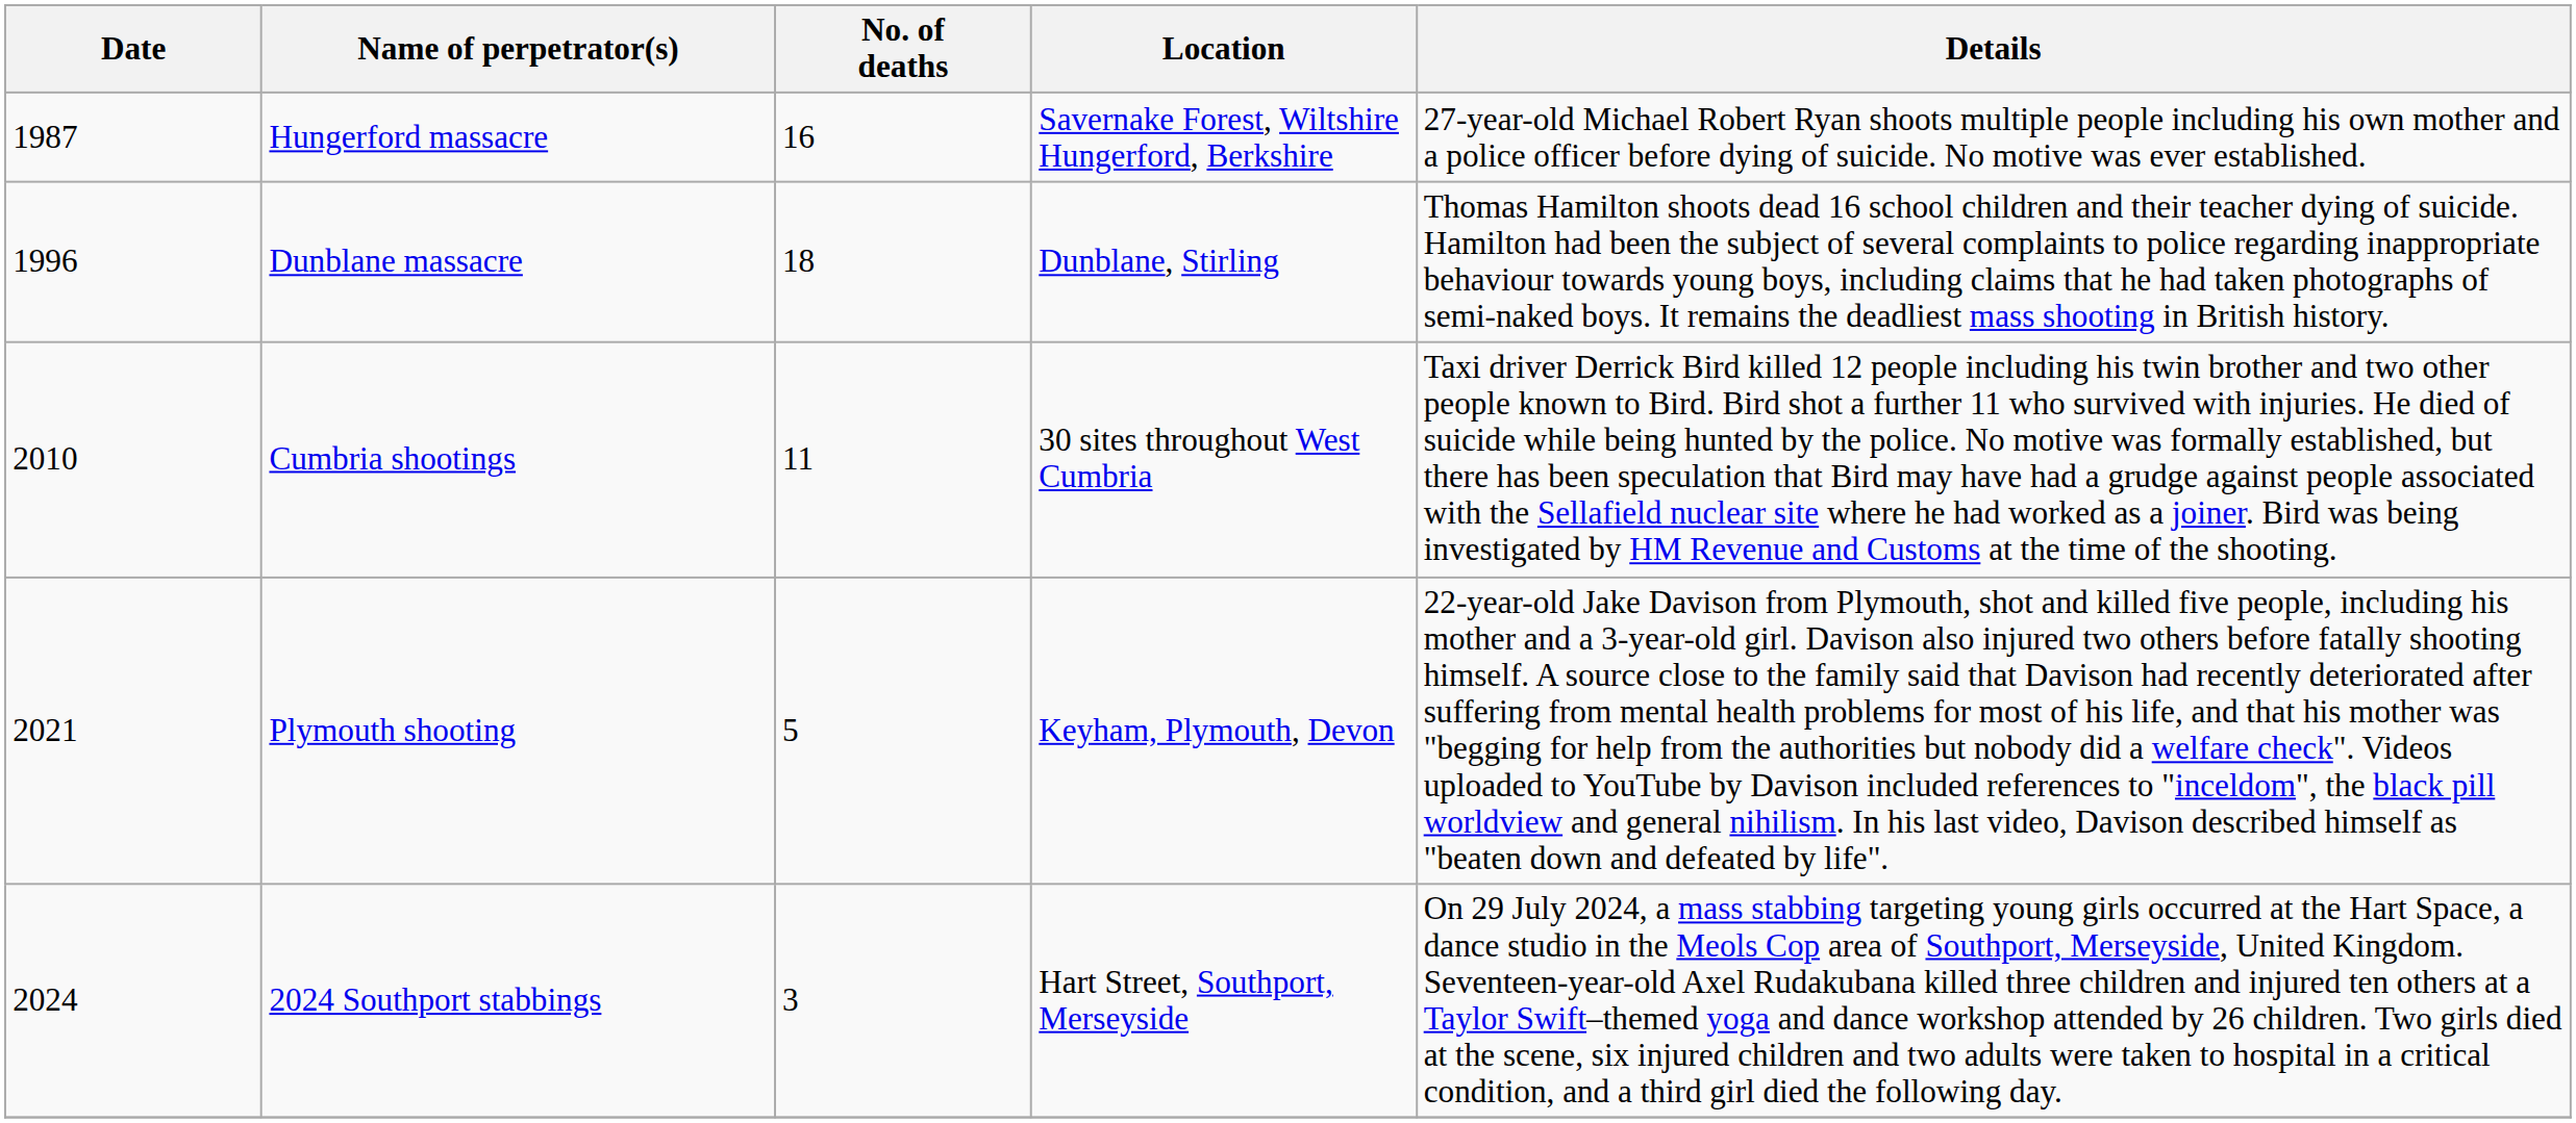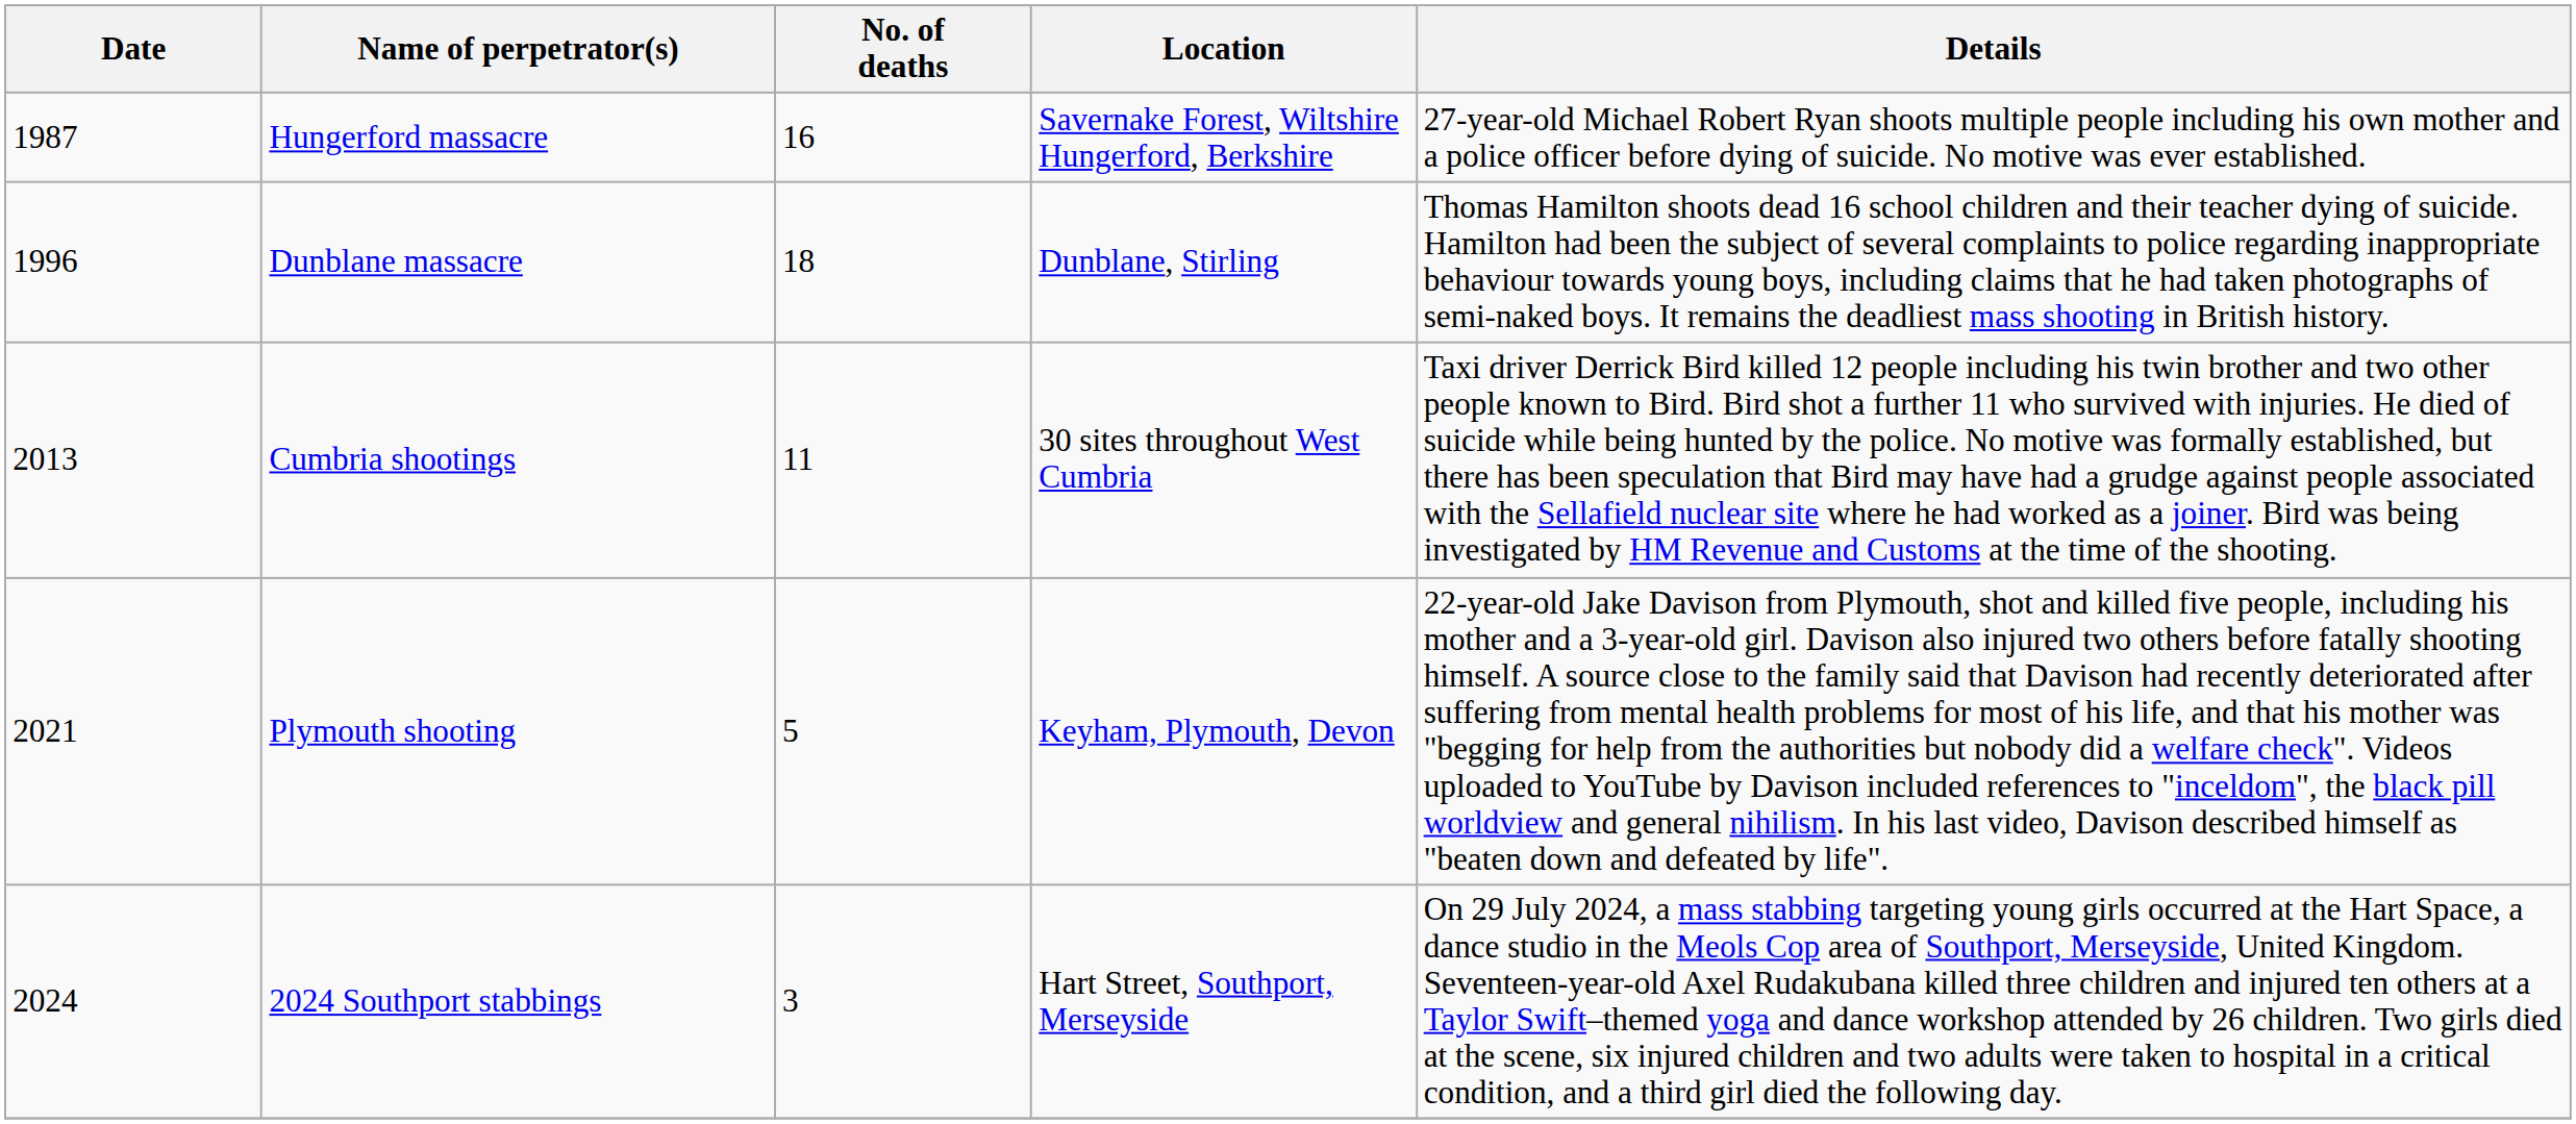 <table class="wikitable" width="100%">
 <tr>
 <th width="10%">Date</th>
 <th width="20%">Name of perpetrator(s)</th>
 <th width="10%">No. of<br>deaths</th>
 <th width="15%">Location</th>
 <th width="45%">Details</th>
 </tr>
 <tr>
 <td>1987</td>
 <td><a href='#'>Hungerford massacre</a></td>
 <td>16</td>
 <td><a href='#'>Savernake Forest</a>, <a href='#'>Wiltshire</a><br><a href='#'>Hungerford</a>, <a href='#'>Berkshire</a></td>
 <td>27-year-old Michael Robert Ryan shoots multiple people including his own mother and a police officer before dying of suicide.  No motive was ever established.  </td>
 </tr>
 <tr>
 <td>1996</td>
 <td><a href='#'>Dunblane massacre</a></td>
 <td>18</td>
 <td><a href='#'>Dunblane</a>, <a href='#'>Stirling</a></td>
 <td>Thomas Hamilton shoots dead 16 school children and their teacher dying of suicide.  Hamilton had been the subject of several complaints to police regarding inappropriate behaviour towards young boys, including claims that he had taken photographs of semi-naked boys.  It remains the deadliest <a href='#'>mass shooting</a> in British history.</td>
 </tr>
 <tr>
-<td>2010</td>
+<td>2013</td>
 <td><a href='#'>Cumbria shootings</a></td>
 <td>11</td>
 <td>30 sites throughout <a href='#'>West Cumbria</a></td>
 <td>Taxi driver Derrick Bird killed 12 people including his twin brother and two other people known to Bird. Bird shot a further 11 who survived with injuries.  He died of suicide while being hunted by the police.  No motive was formally established, but there has been speculation that Bird may have had a grudge against people associated with the <a href='#'>Sellafield nuclear site</a> where he had worked as a <a href='#'>joiner</a>. Bird was being investigated by <a href='#'>HM Revenue and Customs</a> at the time of the shooting.</td>
 </tr>
 <tr>
 <td>2021</td>
 <td><a href='#'>Plymouth shooting</a></td>
 <td>5</td>
 <td><a href='#'>Keyham, Plymouth</a>, <a href='#'>Devon</a></td>
 <td>22-year-old Jake Davison from Plymouth, shot and killed five people, including his mother and a 3-year-old girl. Davison also injured two others before fatally shooting himself.  A source close to the family said that Davison had recently deteriorated after suffering from mental health problems for most of his life, and that his mother was "begging for help from the authorities but nobody did a <a href='#'>welfare check</a>".  Videos uploaded to YouTube by Davison included references to "<a href='#'>inceldom</a>", the <a href='#'>black pill worldview</a> and general <a href='#'>nihilism</a>. In his last video, Davison described himself as "beaten down and defeated by life".</td>
 </tr>
 <tr>
 <td>2024</td>
 <td><a href='#'>2024 Southport stabbings</a></td>
 <td>3</td>
 <td>Hart Street, <a href='#'>Southport, Merseyside</a></td>
 <td>On 29 July 2024, a <a href='#'>mass stabbing</a> targeting young girls occurred at the Hart Space, a dance studio in the <a href='#'>Meols Cop</a> area of <a href='#'>Southport, Merseyside</a>, United Kingdom. Seventeen-year-old Axel Rudakubana killed three children and injured ten others at a <a href='#'>Taylor Swift</a>–themed <a href='#'>yoga</a> and dance workshop attended by 26 children. Two girls died at the scene, six injured children and two adults were taken to hospital in a critical condition, and a third girl died the following day.</td>
 </tr>
 <tr>
 </tr>
 </table>
